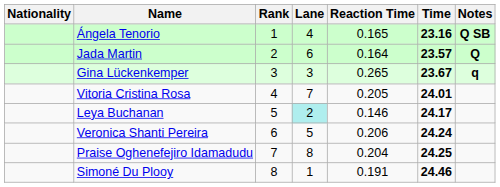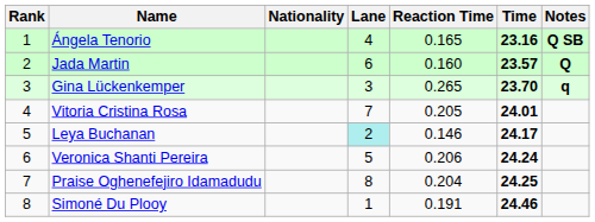 <table class="wikitable sortable" style="text-align:center">
 <tr>
+<th>Rank</th>
+<th>Name</th>
 <th>Nationality</th>
-<th>Name</th>
-<th>Rank</th>
 <th>Lane</th>
 <th>Reaction Time</th>
 <th>Time</th>
 <th>Notes</th>
 </tr>
 <tr bgcolor=ccffcc>
+<td>1</td>
+<td align=left><a href='#'>Ángela Tenorio</a></td>
 <td align=left></td>
-<td align=left><a href='#'>Ángela Tenorio</a></td>
-<td>1</td>
 <td>4</td>
 <td>0.165</td>
 <td><strong>23.16</strong></td>
 <td><strong>Q SB</strong></td>
 </tr>
 <tr bgcolor=ccffcc>
+<td>2</td>
+<td align=left><a href='#'>Jada Martin</a></td>
 <td align=left></td>
-<td align=left><a href='#'>Jada Martin</a></td>
-<td>2</td>
 <td>6</td>
-<td>0.164</td>
+<td>0.160</td>
 <td><strong>23.57</strong></td>
 <td><strong>Q</strong></td>
 </tr>
 <tr bgcolor=ddffdd>
+<td>3</td>
+<td align=left><a href='#'>Gina Lückenkemper</a></td>
 <td align=left></td>
-<td align=left><a href='#'>Gina Lückenkemper</a></td>
-<td>3</td>
 <td>3</td>
 <td>0.265</td>
-<td><strong>23.67</strong></td>
+<td><strong>23.70</strong></td>
 <td><strong>q</strong></td>
 </tr>
 <tr>
+<td>4</td>
+<td align=left><a href='#'>Vitoria Cristina Rosa</a></td>
 <td align=left></td>
-<td align=left><a href='#'>Vitoria Cristina Rosa</a></td>
-<td>4</td>
 <td>7</td>
 <td>0.205</td>
 <td><strong>24.01</strong></td>
 <td></td>
 </tr>
 <tr>
+<td>5</td>
+<td align=left><a href='#'>Leya Buchanan</a></td>
 <td align=left></td>
-<td align=left><a href='#'>Leya Buchanan</a></td>
-<td>5</td>
 <td style="background: paleturquoise;">2</td>
 <td>0.146</td>
 <td><strong>24.17</strong></td>
 <td></td>
 </tr>
 <tr>
+<td>6</td>
+<td align=left><a href='#'>Veronica Shanti Pereira</a></td>
 <td align=left></td>
-<td align=left><a href='#'>Veronica Shanti Pereira</a></td>
-<td>6</td>
 <td>5</td>
 <td>0.206</td>
 <td><strong>24.24</strong></td>
 <td></td>
 </tr>
 <tr>
+<td>7</td>
+<td align=left><a href='#'>Praise Oghenefejiro Idamadudu</a></td>
 <td align=left></td>
-<td align=left><a href='#'>Praise Oghenefejiro Idamadudu</a></td>
-<td>7</td>
 <td>8</td>
 <td>0.204</td>
 <td><strong>24.25</strong></td>
 <td></td>
 </tr>
 <tr>
+<td>8</td>
+<td align=left><a href='#'>Simoné Du Plooy</a></td>
 <td align=left></td>
-<td align=left><a href='#'>Simoné Du Plooy</a></td>
-<td>8</td>
 <td>1</td>
 <td>0.191</td>
 <td><strong>24.46</strong></td>
 <td></td>
 </tr>
 </table>
